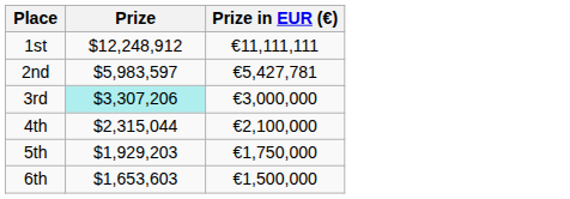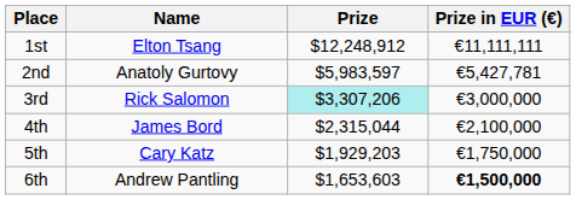 <table class="wikitable">
 <tr>
 <th width="50">Place</th>
+<th width="200">Name</th>
 <th width="125">Prize</th>
 <th width="125">Prize in <a href='#'>EUR</a> (€)</th>
 </tr>
 <tr>
 <td align = "center">1st</td>
+<td align = "center"> <a href='#'>Elton Tsang</a></td>
 <td align = "center">$12,248,912</td>
 <td align = "center">€11,111,111</td>
 </tr>
 <tr>
 <td align = "center">2nd</td>
+<td align = "center"> Anatoly Gurtovy</td>
 <td align = "center">$5,983,597</td>
 <td align = "center">€5,427,781</td>
 </tr>
 <tr>
 <td align = "center">3rd</td>
+<td align = "center"> <a href='#'>Rick Salomon</a></td>
 <td align = "center" style="background: paleturquoise;">$3,307,206</td>
 <td align = "center">€3,000,000</td>
 </tr>
 <tr>
 <td align = "center">4th</td>
+<td align = "center"> <a href='#'>James Bord</a></td>
 <td align = "center">$2,315,044</td>
 <td align = "center">€2,100,000</td>
 </tr>
 <tr>
 <td align = "center">5th</td>
+<td align = "center"> <a href='#'>Cary Katz</a></td>
 <td align = "center">$1,929,203</td>
 <td align = "center">€1,750,000</td>
 </tr>
 <tr>
 <td align = "center">6th</td>
+<td align = "center"> Andrew Pantling</td>
 <td align = "center">$1,653,603</td>
-<td align = "center">€1,500,000</td>
+<td align = "center"><strong>€1,500,000</strong></td>
 </tr>
 </table>
